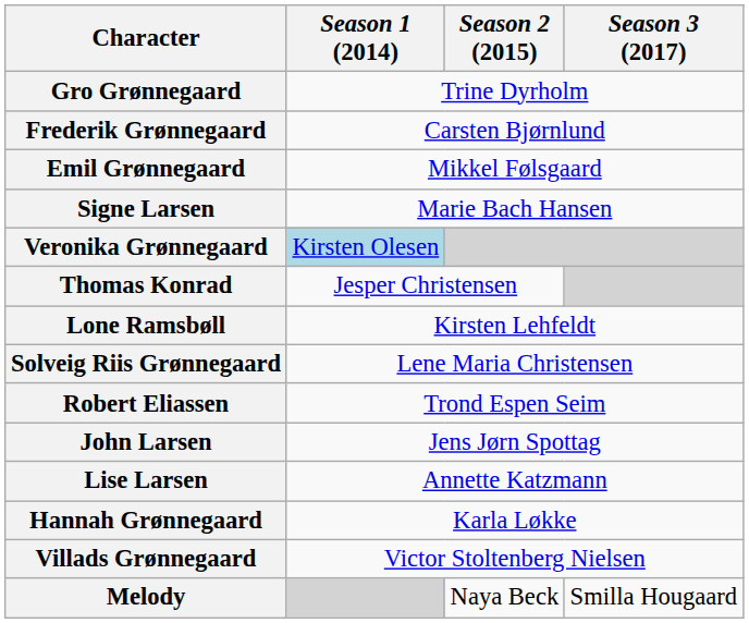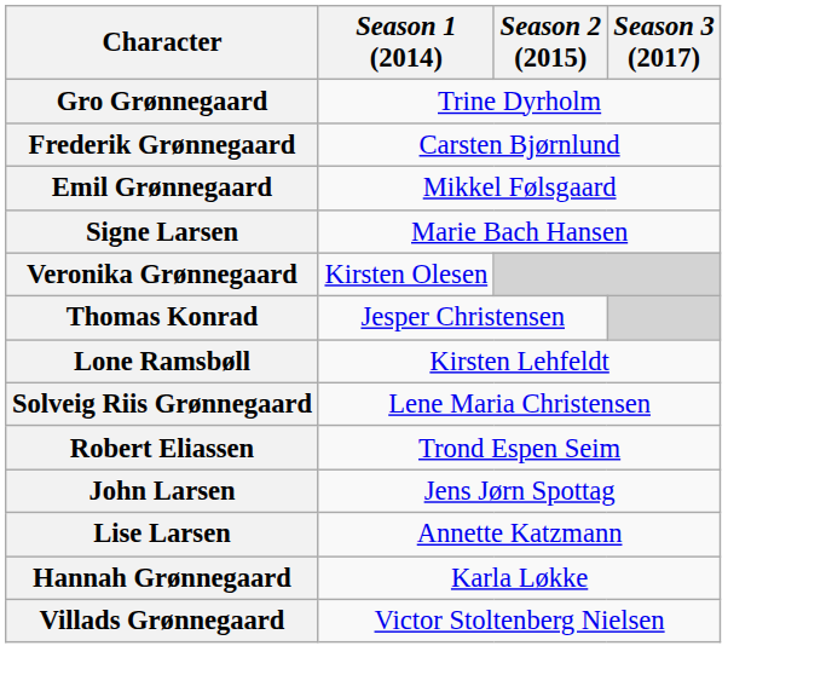 <table class="wikitable" style="text-align:center">
 <tr>
 <th>Character</th>
 <th><em>Season 1</em><br>(2014)</th>
 <th><em>Season 2</em><br>(2015)</th>
 <th><em>Season 3</em><br>(2017)</th>
 </tr>
 <tr>
 <th>Gro Grønnegaard</th>
 <td colspan="3"><a href='#'>Trine Dyrholm</a></td>
 </tr>
 <tr>
 <th>Frederik Grønnegaard</th>
 <td colspan="3"><a href='#'>Carsten Bjørnlund</a></td>
 </tr>
 <tr>
 <th>Emil Grønnegaard</th>
 <td colspan="3"><a href='#'>Mikkel Følsgaard</a></td>
 </tr>
 <tr>
 <th>Signe Larsen</th>
 <td colspan="3"><a href='#'>Marie Bach Hansen</a></td>
 </tr>
 <tr>
 <th>Veronika Grønnegaard</th>
-<td colspan="1" style="background: lightblue;"><a href='#'>Kirsten Olesen</a></td>
+<td colspan="1"><a href='#'>Kirsten Olesen</a></td>
 <td colspan="2" style="background-color:lightgrey;"> </td>
 </tr>
 <tr>
 <th>Thomas Konrad</th>
 <td colspan="2"><a href='#'>Jesper Christensen</a></td>
 <td colspan="1" style="background-color:lightgrey;"> </td>
 </tr>
 <tr>
 <th>Lone Ramsbøll</th>
 <td colspan="3"><a href='#'>Kirsten Lehfeldt</a></td>
 </tr>
 <tr>
 <th>Solveig Riis Grønnegaard</th>
 <td colspan="3"><a href='#'>Lene Maria Christensen</a></td>
 </tr>
 <tr>
 <th>Robert Eliassen</th>
 <td colspan="3"><a href='#'>Trond Espen Seim</a></td>
 </tr>
 <tr>
 <th>John Larsen</th>
 <td colspan="3"><a href='#'>Jens Jørn Spottag</a></td>
 </tr>
 <tr>
 <th>Lise Larsen</th>
 <td colspan="3"><a href='#'>Annette Katzmann</a></td>
 </tr>
 <tr>
 <th>Hannah Grønnegaard</th>
 <td colspan="3"><a href='#'>Karla Løkke</a></td>
 </tr>
 <tr>
 <th>Villads Grønnegaard</th>
 <td colspan="3"><a href='#'>Victor Stoltenberg Nielsen</a></td>
 </tr>
-<tr>
-<th>Melody</th>
-<td colspan="1" style="background-color:lightgrey;"> </td>
-<td colspan="1">Naya Beck</td>
-<td colspan="1">Smilla Hougaard</td>
-</tr>
 </table>
